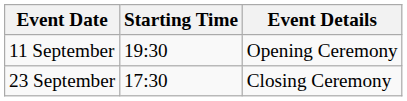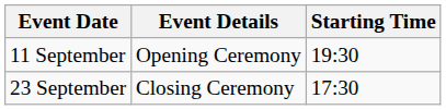 <table class="wikitable">
 <tr>
 <th>Event Date</th>
+<th>Event Details</th>
 <th>Starting Time</th>
-<th>Event Details</th>
 </tr>
 <tr>
 <td>11 September</td>
+<td>Opening Ceremony</td>
 <td>19:30</td>
-<td>Opening Ceremony</td>
 </tr>
 <tr>
 <td>23 September</td>
+<td>Closing Ceremony</td>
 <td>17:30</td>
-<td>Closing Ceremony</td>
 </tr>
 </table>
